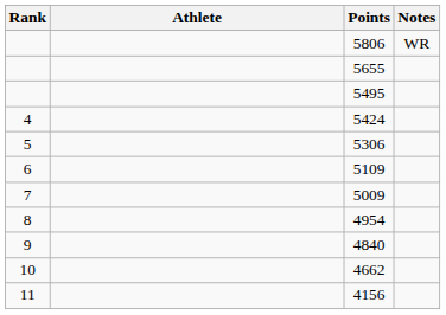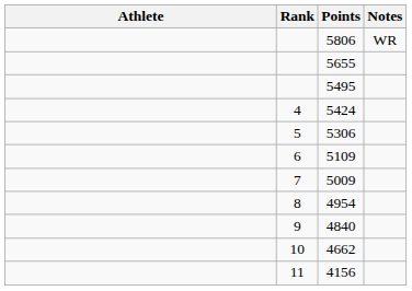 <table class="wikitable" style="text-align:center">
 <tr>
+<th Style="width:18em">Athlete</th>
 <th>Rank</th>
-<th Style="width:18em">Athlete</th>
 <th>Points</th>
 <th>Notes</th>
 </tr>
 <tr>
+<td style="text-align:left"></td>
 <td></td>
-<td style="text-align:left"></td>
 <td>5806</td>
 <td>WR</td>
 </tr>
 <tr>
+<td style="text-align:left"></td>
 <td></td>
-<td style="text-align:left"></td>
 <td>5655</td>
 <td></td>
 </tr>
 <tr>
+<td style="text-align:left"></td>
 <td></td>
-<td style="text-align:left"></td>
 <td>5495</td>
 <td></td>
 </tr>
 <tr>
+<td style="text-align:left"></td>
 <td>4</td>
-<td style="text-align:left"></td>
 <td>5424</td>
 <td></td>
 </tr>
 <tr>
+<td style="text-align:left"></td>
 <td>5</td>
-<td style="text-align:left"></td>
 <td>5306</td>
 <td></td>
 </tr>
 <tr>
+<td style="text-align:left"></td>
 <td>6</td>
-<td style="text-align:left"></td>
 <td>5109</td>
 <td></td>
 </tr>
 <tr>
+<td style="text-align:left"></td>
 <td>7</td>
-<td style="text-align:left"></td>
 <td>5009</td>
 <td></td>
 </tr>
 <tr>
+<td style="text-align:left"></td>
 <td>8</td>
-<td style="text-align:left"></td>
 <td>4954</td>
 <td></td>
 </tr>
 <tr>
+<td style="text-align:left"></td>
 <td>9</td>
-<td style="text-align:left"></td>
 <td>4840</td>
 <td></td>
 </tr>
 <tr>
+<td style="text-align:left"></td>
 <td>10</td>
-<td style="text-align:left"></td>
 <td>4662</td>
 <td></td>
 </tr>
 <tr>
+<td style="text-align:left"></td>
 <td>11</td>
-<td style="text-align:left"></td>
 <td>4156</td>
 <td></td>
 </tr>
 </table>
